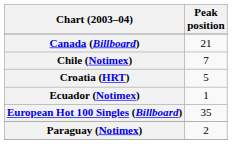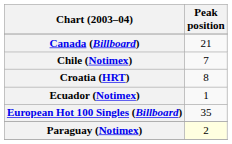 <table class="wikitable sortable plainrowheaders" style="text-align:center">
 <tr>
 <th scope="col">Chart (2003–04)</th>
 <th scope="col">Peak<br>position</th>
 </tr>
 <tr>
 </tr>
 <tr>
 </tr>
 <tr>
 </tr>
 <tr>
 </tr>
 <tr>
 <th scope=row><a href='#'>Canada</a> (<em><a href='#'>Billboard</a></em>)</th>
 <td>21</td>
 </tr>
 <tr>
 <th scope="row">Chile (<a href='#'>Notimex</a>)</th>
 <td>7</td>
 </tr>
 <tr>
 <th scope=row>Croatia (<a href='#'>HRT</a>)</th>
-<td>5</td>
+<td>8</td>
 </tr>
 <tr>
 <th scope="row">Ecuador (<a href='#'>Notimex</a>)</th>
 <td>1</td>
 </tr>
 <tr>
 <th scope="row"><a href='#'>European Hot 100 Singles</a> (<em><a href='#'>Billboard</a></em>)</th>
 <td>35</td>
 </tr>
 <tr>
 </tr>
 <tr>
 </tr>
 <tr>
 </tr>
 <tr>
 </tr>
 <tr>
 </tr>
 <tr>
 </tr>
 <tr>
 <th scope="row">Paraguay (<a href='#'>Notimex</a>)</th>
-<td>2</td>
+<td style="background: lightyellow;">2</td>
 </tr>
 <tr>
 </tr>
 <tr>
 </tr>
 <tr>
 </tr>
 <tr>
 </tr>
 <tr>
 </tr>
 <tr>
 </tr>
 <tr>
 </tr>
 <tr>
 </tr>
 <tr>
 </tr>
 </table>
